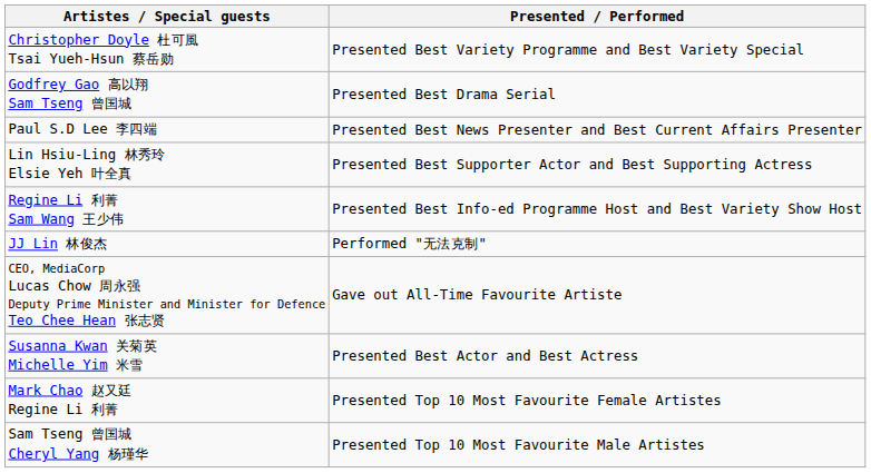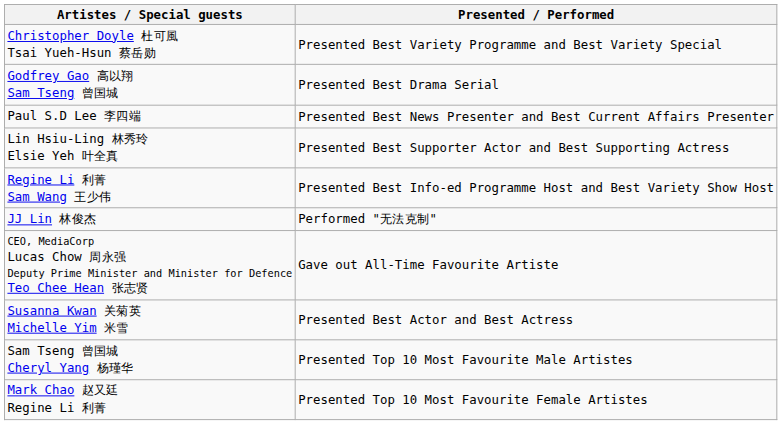 <table class="wikitable">
 <tr>
 <th>Artistes / Special guests</th>
 <th>Presented / Performed</th>
 </tr>
 <tr>
 <td><a href='#'>Christopher Doyle</a> 杜可風 <br> Tsai Yueh-Hsun 蔡岳勋</td>
 <td>Presented Best Variety Programme and Best Variety Special</td>
 </tr>
 <tr>
 <td><a href='#'>Godfrey Gao</a> 高以翔 <br><a href='#'>Sam Tseng</a> 曾国城</td>
 <td>Presented Best Drama Serial</td>
 </tr>
 <tr>
 <td>Paul S.D Lee 李四端</td>
 <td>Presented Best News Presenter and Best Current Affairs Presenter</td>
 </tr>
 <tr>
 <td>Lin Hsiu-Ling 林秀玲<br> Elsie Yeh 叶全真</td>
 <td>Presented Best Supporter Actor and Best Supporting Actress</td>
 </tr>
 <tr>
 <td><a href='#'>Regine Li</a> 利菁 <br> <a href='#'>Sam Wang</a> 王少伟</td>
 <td>Presented Best Info-ed Programme Host and Best Variety Show Host</td>
 </tr>
 <tr>
 <td><a href='#'>JJ Lin</a> 林俊杰</td>
 <td>Performed "无法克制"</td>
 </tr>
 <tr>
 <td><small>CEO, MediaCorp</small><br>Lucas Chow 周永强<br><small>Deputy Prime Minister and Minister for Defence</small><br> <a href='#'>Teo Chee Hean</a> 张志贤</td>
 <td>Gave out All-Time Favourite Artiste</td>
 </tr>
 <tr>
 <td><a href='#'>Susanna Kwan</a> 关菊英 <br><a href='#'>Michelle Yim</a> 米雪</td>
 <td>Presented Best Actor and Best Actress</td>
 </tr>
 <tr>
+<td>Sam Tseng 曾国城 <br><a href='#'>Cheryl Yang</a> 杨瑾华</td>
+<td>Presented Top 10 Most Favourite Male Artistes</td>
+</tr>
+<tr>
 <td><a href='#'>Mark Chao</a> 赵又廷 <br> Regine Li 利菁</td>
 <td>Presented Top 10 Most Favourite Female Artistes</td>
 </tr>
-<tr>
-<td>Sam Tseng 曾国城 <br><a href='#'>Cheryl Yang</a> 杨瑾华</td>
-<td>Presented Top 10 Most Favourite Male Artistes</td>
-</tr>
 </table>
